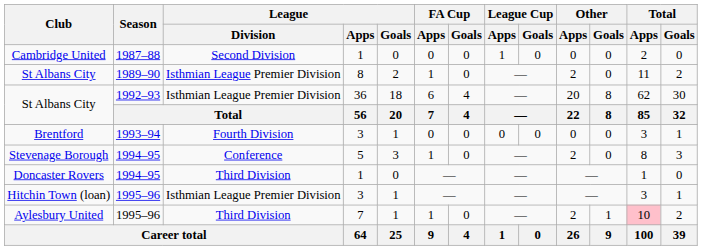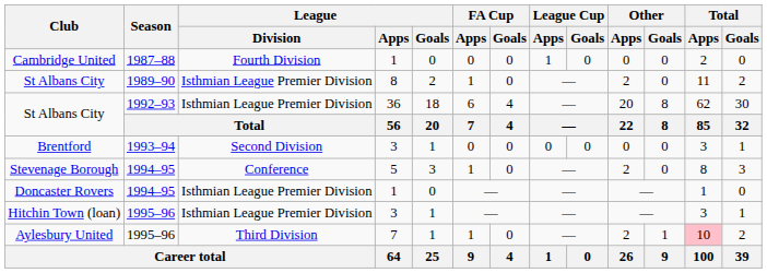 <table class="wikitable" style="text-align: center;">
 <tr>
 <th rowspan="2">Club</th>
 <th rowspan="2">Season</th>
 <th colspan="3">League</th>
 <th colspan="2">FA Cup</th>
 <th colspan="2">League Cup</th>
 <th colspan="2">Other</th>
 <th colspan="2">Total</th>
 </tr>
 <tr>
 <th>Division</th>
 <th>Apps</th>
 <th>Goals</th>
 <th>Apps</th>
 <th>Goals</th>
 <th>Apps</th>
 <th>Goals</th>
 <th>Apps</th>
 <th>Goals</th>
 <th>Apps</th>
 <th>Goals</th>
 </tr>
 <tr>
 <td><a href='#'>Cambridge United</a></td>
 <td><a href='#'>1987–88</a></td>
-<td><a href='#'>Second Division</a></td>
+<td><a href='#'>Fourth Division</a></td>
 <td>1</td>
 <td>0</td>
 <td>0</td>
 <td>0</td>
 <td>1</td>
 <td>0</td>
 <td>0</td>
 <td>0</td>
 <td>2</td>
 <td>0</td>
 </tr>
 <tr>
 <td><a href='#'>St Albans City</a></td>
 <td><a href='#'>1989–90</a></td>
 <td><a href='#'>Isthmian League</a> Premier Division</td>
 <td>8</td>
 <td>2</td>
 <td>1</td>
 <td>0</td>
 <td colspan="2">—</td>
 <td>2</td>
 <td>0</td>
 <td>11</td>
 <td>2</td>
 </tr>
 <tr>
 <td rowspan="2">St Albans City</td>
 <td><a href='#'>1992–93</a></td>
 <td>Isthmian League Premier Division</td>
 <td>36</td>
 <td>18</td>
 <td>6</td>
 <td>4</td>
 <td colspan="2">—</td>
 <td>20</td>
 <td>8</td>
 <td>62</td>
 <td>30</td>
 </tr>
 <tr>
 <th colspan="2">Total</th>
 <th>56</th>
 <th>20</th>
 <th>7</th>
 <th>4</th>
 <th colspan="2">—</th>
 <th>22</th>
 <th>8</th>
 <th>85</th>
 <th>32</th>
 </tr>
 <tr>
 <td><a href='#'>Brentford</a></td>
 <td><a href='#'>1993–94</a></td>
-<td><a href='#'>Fourth Division</a></td>
+<td><a href='#'>Second Division</a></td>
 <td>3</td>
 <td>1</td>
 <td>0</td>
 <td>0</td>
 <td>0</td>
 <td>0</td>
 <td>0</td>
 <td>0</td>
 <td>3</td>
 <td>1</td>
 </tr>
 <tr>
 <td><a href='#'>Stevenage Borough</a></td>
 <td><a href='#'>1994–95</a></td>
 <td><a href='#'>Conference</a></td>
 <td>5</td>
 <td>3</td>
 <td>1</td>
 <td>0</td>
 <td colspan="2">—</td>
 <td>2</td>
 <td>0</td>
 <td>8</td>
 <td>3</td>
 </tr>
 <tr>
 <td><a href='#'>Doncaster Rovers</a></td>
 <td><a href='#'>1994–95</a></td>
-<td><a href='#'>Third Division</a></td>
+<td>Isthmian League Premier Division</td>
 <td>1</td>
 <td>0</td>
 <td colspan="2">—</td>
 <td colspan="2">—</td>
 <td colspan="2">—</td>
 <td>1</td>
 <td>0</td>
 </tr>
 <tr>
 <td><a href='#'>Hitchin Town</a> (loan)</td>
 <td><a href='#'>1995–96</a></td>
 <td>Isthmian League Premier Division</td>
 <td>3</td>
 <td>1</td>
 <td colspan="2">—</td>
 <td colspan="2">—</td>
 <td colspan="2">—</td>
 <td>3</td>
 <td>1</td>
 </tr>
 <tr>
 <td><a href='#'>Aylesbury United</a></td>
 <td>1995–96</td>
 <td><a href='#'>Third Division</a></td>
 <td>7</td>
 <td>1</td>
 <td>1</td>
 <td>0</td>
 <td colspan="2">—</td>
 <td>2</td>
 <td>1</td>
 <td style="background: pink;">10</td>
 <td>2</td>
 </tr>
 <tr>
 <th colspan="3">Career total</th>
 <th>64</th>
 <th>25</th>
 <th>9</th>
 <th>4</th>
 <th>1</th>
 <th>0</th>
 <th>26</th>
 <th>9</th>
 <th>100</th>
 <th>39</th>
 </tr>
 </table>
